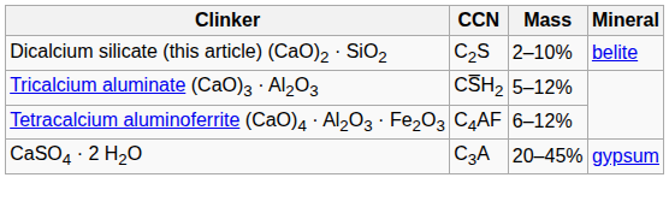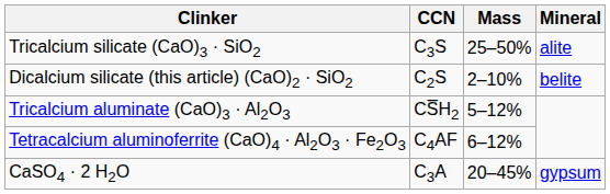 <table class=wikitable>
 <tr>
 <th>Clinker</th>
 <th>CCN</th>
 <th>Mass</th>
 <th>Mineral</th>
+</tr>
+<tr>
+<td>Tricalcium silicate (CaO)<sub>3</sub> · SiO<sub>2</sub></td>
+<td>C<sub>3</sub>S</td>
+<td>25–50%</td>
+<td><a href='#'>alite</a></td>
 </tr>
 <tr>
 <td>Dicalcium silicate (this article) (CaO)<sub>2</sub> · SiO<sub>2</sub></td>
 <td>C<sub>2</sub>S</td>
 <td>2–10%</td>
 <td><a href='#'>belite</a></td>
 </tr>
 <tr>
 <td><a href='#'>Tricalcium aluminate</a> (CaO)<sub>3</sub> · Al<sub>2</sub>O<sub>3</sub></td>
 <td>CS̅H<sub>2</sub></td>
 <td>5–12%</td>
 </tr>
 <tr>
 <td><a href='#'>Tetracalcium aluminoferrite</a> (CaO)<sub>4</sub> · Al<sub>2</sub>O<sub>3</sub> · Fe<sub>2</sub>O<sub>3</sub></td>
 <td>C<sub>4</sub>AF</td>
 <td>6–12%</td>
 </tr>
 <tr>
 <td>CaSO<sub>4</sub> · 2 H<sub>2</sub>O</td>
 <td>C<sub>3</sub>A</td>
 <td>20–45%</td>
 <td><a href='#'>gypsum</a></td>
 </tr>
 </table>
